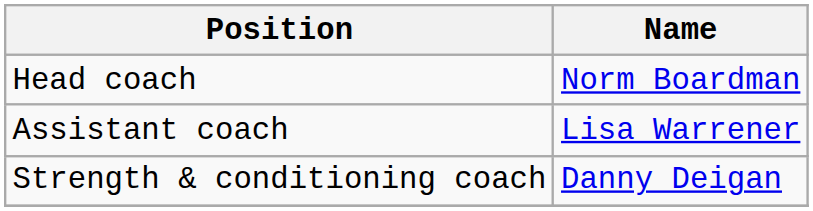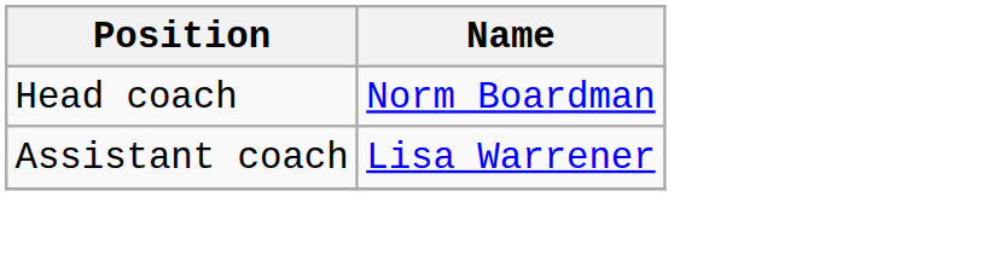 <table class="wikitable">
 <tr>
 <th>Position</th>
 <th>Name</th>
 </tr>
 <tr>
 <td>Head coach</td>
 <td> <a href='#'>Norm Boardman</a></td>
 </tr>
 <tr>
 <td>Assistant coach</td>
 <td> <a href='#'>Lisa Warrener</a></td>
 </tr>
 <tr>
-<td>Strength & conditioning coach</td>
-<td> <a href='#'>Danny Deigan</a></td>
-</tr>
-<tr>
 </tr>
 </table>
